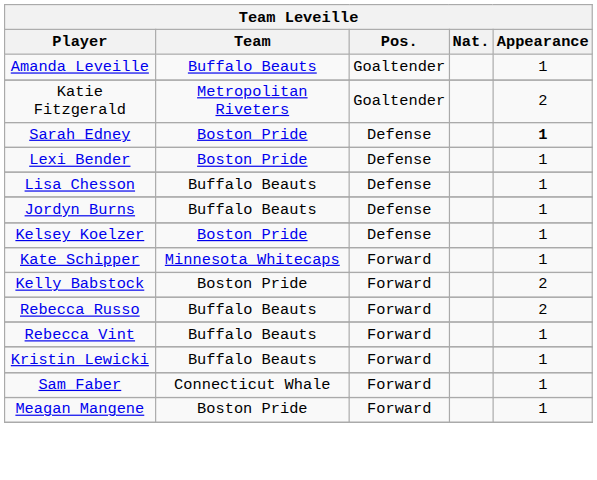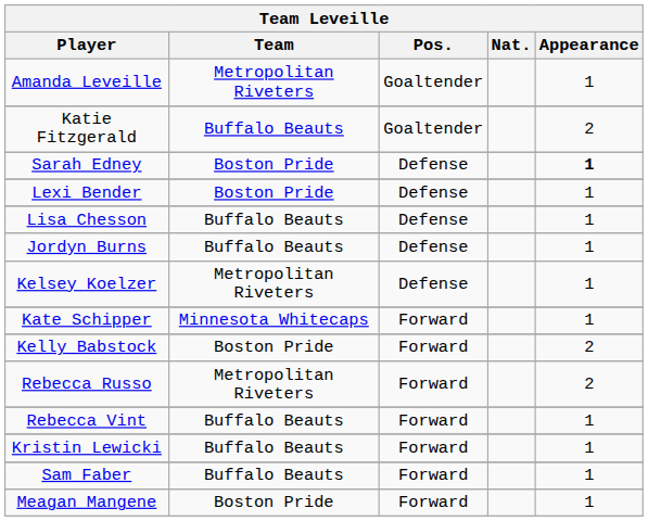 <table width="80%" class="wikitable" style="text-align:center">
 <tr>
 <th colspan=6>Team Leveille</th>
 </tr>
 <tr>
 <th>Player</th>
 <th>Team</th>
 <th>Pos.</th>
 <th>Nat.</th>
 <th>Appearance</th>
 </tr>
 <tr>
 <td><a href='#'>Amanda Leveille</a></td>
-<td><a href='#'>Buffalo Beauts</a></td>
+<td><a href='#'>Metropolitan Riveters</a></td>
 <td>Goaltender</td>
 <td></td>
 <td>1</td>
 </tr>
 <tr>
 </tr>
 <tr>
 <td>Katie Fitzgerald</td>
-<td><a href='#'>Metropolitan Riveters</a></td>
+<td><a href='#'>Buffalo Beauts</a></td>
 <td>Goaltender</td>
 <td></td>
 <td>2</td>
 </tr>
 <tr>
 </tr>
 <tr>
 <td><a href='#'>Sarah Edney</a></td>
 <td><a href='#'>Boston Pride</a></td>
 <td>Defense</td>
 <td></td>
 <td><strong>1</strong></td>
 </tr>
 <tr>
 </tr>
 <tr>
 <td><a href='#'>Lexi Bender</a></td>
 <td><a href='#'>Boston Pride</a></td>
 <td>Defense</td>
 <td></td>
 <td>1</td>
 </tr>
 <tr>
 </tr>
 <tr>
 <td><a href='#'>Lisa Chesson</a></td>
 <td>Buffalo Beauts</td>
 <td>Defense</td>
 <td></td>
 <td>1</td>
 </tr>
 <tr>
 </tr>
 <tr>
 <td><a href='#'>Jordyn Burns</a></td>
 <td>Buffalo Beauts</td>
 <td>Defense</td>
 <td></td>
 <td>1</td>
 </tr>
 <tr>
 </tr>
 <tr>
 <td><a href='#'>Kelsey Koelzer</a></td>
-<td><a href='#'>Boston Pride</a></td>
+<td>Metropolitan Riveters</td>
 <td>Defense</td>
 <td></td>
 <td>1</td>
 </tr>
 <tr>
 </tr>
 <tr>
 <td><a href='#'>Kate Schipper</a></td>
 <td><a href='#'>Minnesota Whitecaps</a></td>
 <td>Forward</td>
 <td></td>
 <td>1</td>
 </tr>
 <tr>
 </tr>
 <tr>
 <td><a href='#'>Kelly Babstock</a></td>
 <td>Boston Pride</td>
 <td>Forward</td>
 <td></td>
 <td>2</td>
 </tr>
 <tr>
 </tr>
 <tr>
 <td><a href='#'>Rebecca Russo</a></td>
-<td>Buffalo Beauts</td>
+<td>Metropolitan Riveters</td>
 <td>Forward</td>
 <td></td>
 <td>2</td>
 </tr>
 <tr>
 </tr>
 <tr>
 <td><a href='#'>Rebecca Vint</a></td>
 <td>Buffalo Beauts</td>
 <td>Forward</td>
 <td></td>
 <td>1</td>
 </tr>
 <tr>
 </tr>
 <tr>
 <td><a href='#'>Kristin Lewicki</a></td>
 <td>Buffalo Beauts</td>
 <td>Forward</td>
 <td></td>
 <td>1</td>
 </tr>
 <tr>
 </tr>
 <tr>
 <td><a href='#'>Sam Faber</a></td>
-<td>Connecticut Whale</td>
+<td>Buffalo Beauts</td>
 <td>Forward</td>
 <td></td>
 <td>1</td>
 </tr>
 <tr>
 </tr>
 <tr>
 <td><a href='#'>Meagan Mangene</a></td>
 <td>Boston Pride</td>
 <td>Forward</td>
 <td></td>
 <td>1</td>
 </tr>
 <tr>
 </tr>
 <tr>
 </tr>
 <tr>
 </tr>
 </table>
